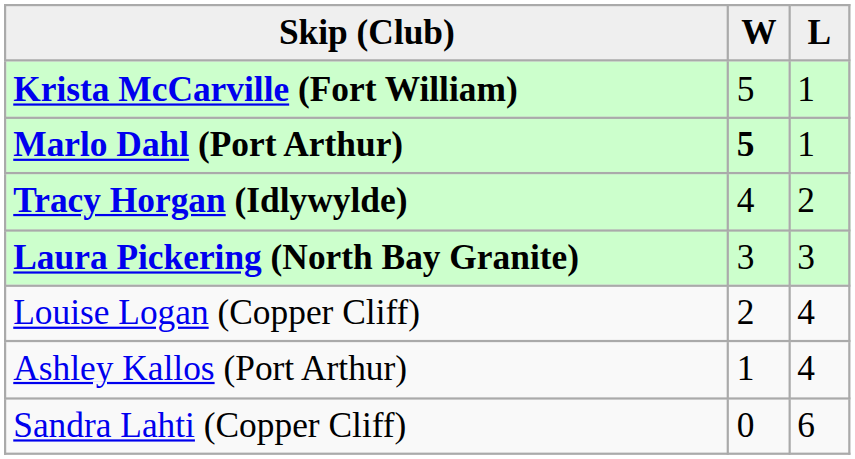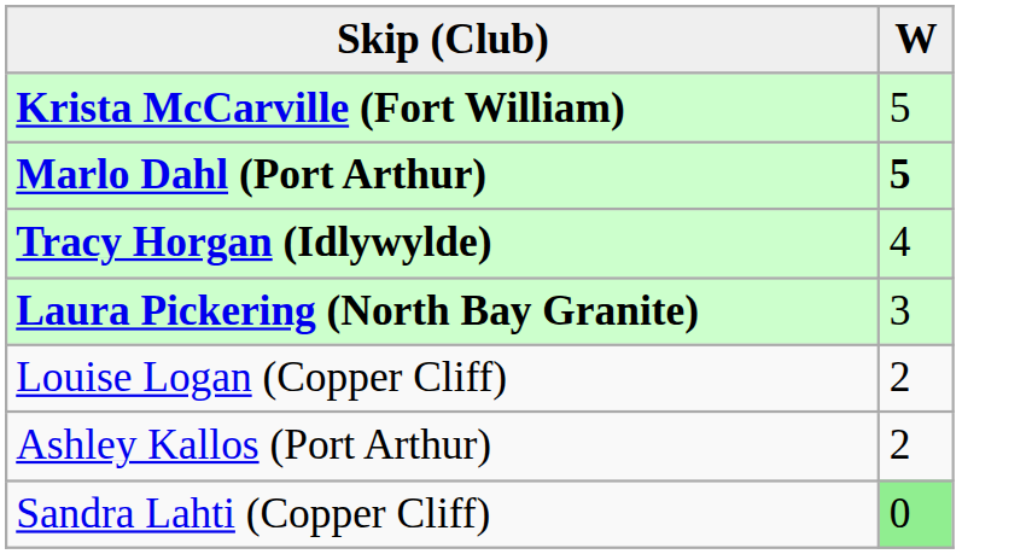 <table class="wikitable">
 <tr>
 <th style="background:#efefef; width:320px;">Skip (Club)</th>
 <th style="background:#efefef; width:20px;">W</th>
-<th style="background:#efefef; width:20px;">L</th>
 </tr>
 <tr style="background:#cfc;">
 <td><strong><a href='#'>Krista McCarville</a> (Fort William)</strong></td>
 <td>5</td>
-<td>1</td>
 </tr>
 <tr style="background:#cfc;">
 <td><strong><a href='#'>Marlo Dahl</a> (Port Arthur)</strong></td>
 <td><strong>5</strong></td>
-<td>1</td>
 </tr>
 <tr style="background:#cfc;">
 <td><strong><a href='#'>Tracy Horgan</a> (Idlywylde)</strong></td>
 <td>4</td>
-<td>2</td>
 </tr>
 <tr style="background:#cfc;">
 <td><strong><a href='#'>Laura Pickering</a> (North Bay Granite)</strong></td>
-<td>3</td>
 <td>3</td>
 </tr>
 <tr>
 <td><a href='#'>Louise Logan</a> (Copper Cliff)</td>
 <td>2</td>
-<td>4</td>
 </tr>
 <tr>
 <td><a href='#'>Ashley Kallos</a> (Port Arthur)</td>
-<td>1</td>
-<td>4</td>
+<td>2</td>
 </tr>
 <tr>
 <td><a href='#'>Sandra Lahti</a> (Copper Cliff)</td>
-<td>0</td>
-<td>6</td>
+<td style="background: lightgreen;">0</td>
 </tr>
 </table>
